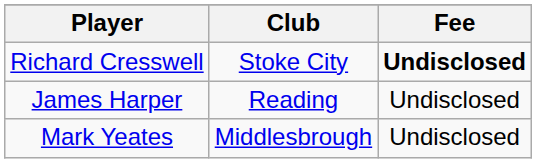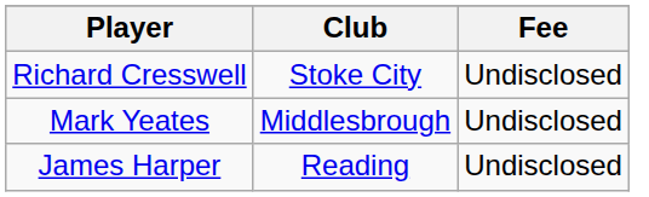 <table class="wikitable" style="text-align: center">
 <tr>
 </tr>
 <tr>
 <th>Player</th>
 <th>Club</th>
 <th>Fee</th>
 </tr>
 <tr>
 <td><a href='#'>Richard Cresswell</a></td>
 <td><a href='#'>Stoke City</a></td>
-<td><strong>Undisclosed</strong></td>
-</tr>
-<tr>
-<td><a href='#'>James Harper</a></td>
-<td><a href='#'>Reading</a></td>
 <td>Undisclosed</td>
 </tr>
 <tr>
 <td><a href='#'>Mark Yeates</a></td>
 <td><a href='#'>Middlesbrough</a></td>
 <td>Undisclosed</td>
 </tr>
+<tr>
+<td><a href='#'>James Harper</a></td>
+<td><a href='#'>Reading</a></td>
+<td>Undisclosed</td>
+</tr>
 </table>
